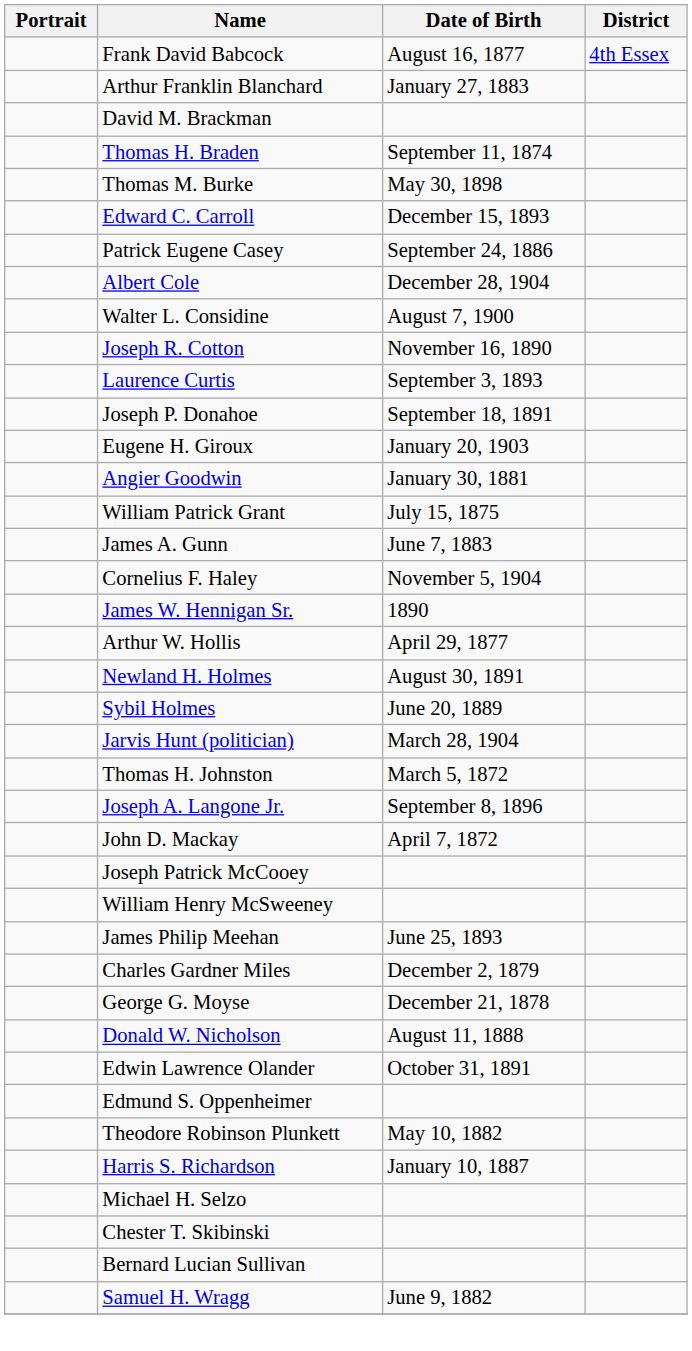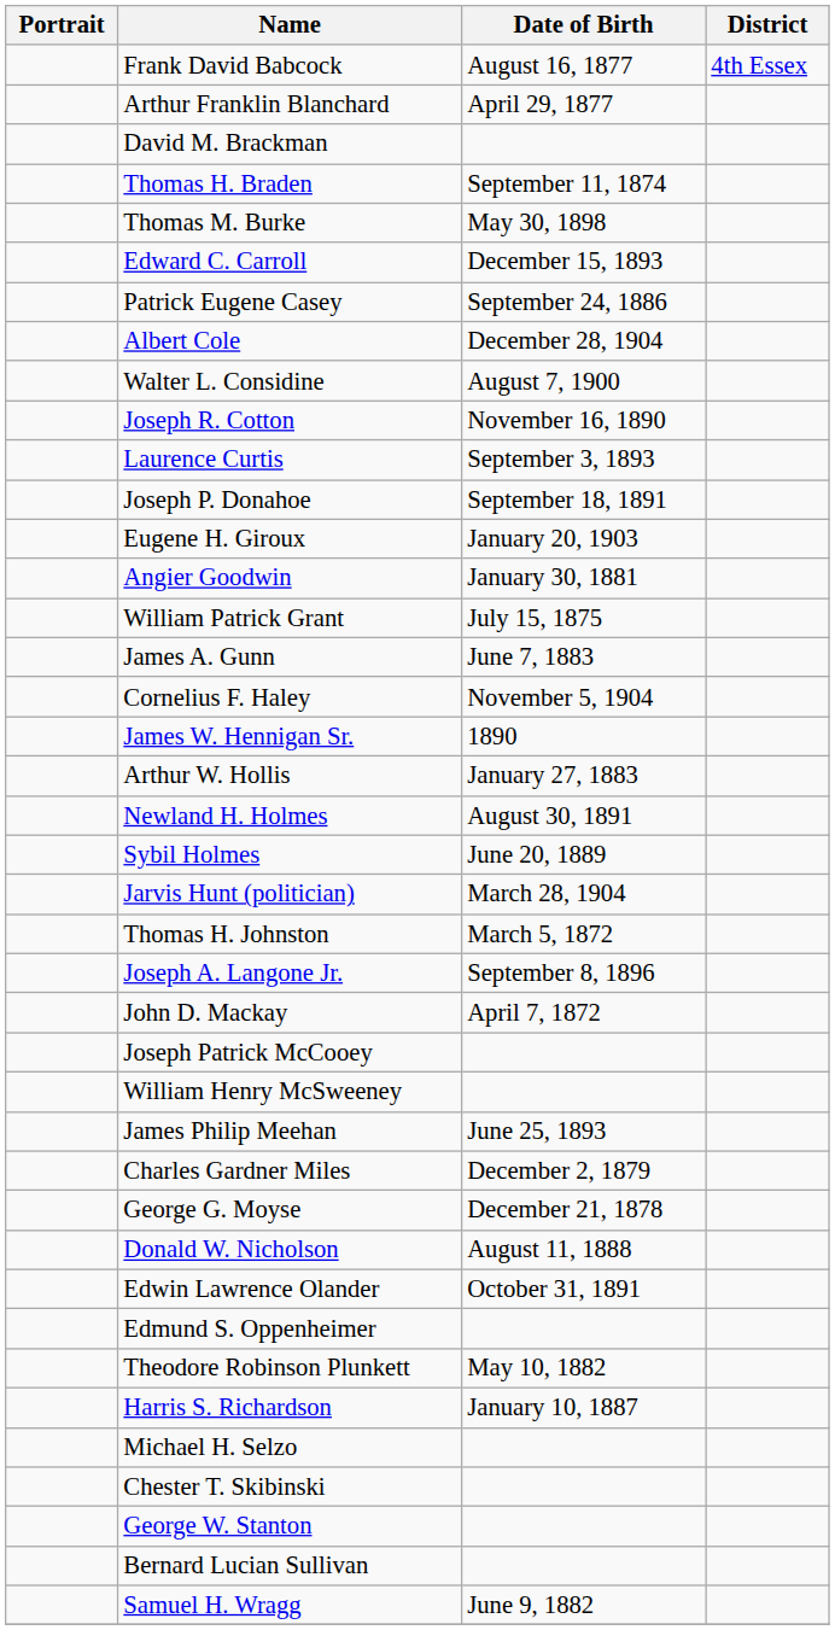 <table class='wikitable sortable' style="width:60%">
 <tr>
 <th>Portrait</th>
 <th>Name </th>
 <th data-sort-type=date>Date of Birth </th>
 <th>District </th>
 </tr>
 <tr>
 <td></td>
 <td>Frank David Babcock</td>
 <td>August 16, 1877</td>
 <td><a href='#'>4th Essex</a></td>
 </tr>
 <tr>
 <td></td>
 <td>Arthur Franklin Blanchard</td>
-<td>January 27, 1883</td>
+<td>April 29, 1877</td>
 <td></td>
 </tr>
 <tr>
 <td></td>
 <td>David M. Brackman</td>
 <td></td>
 <td></td>
 </tr>
 <tr>
 <td></td>
 <td><a href='#'>Thomas H. Braden</a></td>
 <td>September 11, 1874</td>
 <td></td>
 </tr>
 <tr>
 <td></td>
 <td>Thomas M. Burke</td>
 <td>May 30, 1898</td>
 <td></td>
 </tr>
 <tr>
 <td></td>
 <td><a href='#'>Edward C. Carroll</a></td>
 <td>December 15, 1893</td>
 <td></td>
 </tr>
 <tr>
 <td></td>
 <td>Patrick Eugene Casey</td>
 <td>September 24, 1886</td>
 <td></td>
 </tr>
 <tr>
 <td></td>
 <td><a href='#'>Albert Cole</a></td>
 <td>December 28, 1904</td>
 <td></td>
 </tr>
 <tr>
 <td></td>
 <td>Walter L. Considine</td>
 <td>August 7, 1900</td>
 <td></td>
 </tr>
 <tr>
 <td></td>
 <td><a href='#'>Joseph R. Cotton</a></td>
 <td>November 16, 1890</td>
 <td></td>
 </tr>
 <tr>
 <td></td>
 <td><a href='#'>Laurence Curtis</a></td>
 <td>September 3, 1893</td>
 <td></td>
 </tr>
 <tr>
 <td></td>
 <td>Joseph P. Donahoe</td>
 <td>September 18, 1891</td>
 <td></td>
 </tr>
 <tr>
 <td></td>
 <td>Eugene H. Giroux</td>
 <td>January 20, 1903</td>
 <td></td>
 </tr>
 <tr>
 <td></td>
 <td><a href='#'>Angier Goodwin</a></td>
 <td>January 30, 1881</td>
 <td></td>
 </tr>
 <tr>
 <td></td>
 <td>William Patrick Grant</td>
 <td>July 15, 1875</td>
 <td></td>
 </tr>
 <tr>
 <td></td>
 <td>James A. Gunn</td>
 <td>June 7, 1883</td>
 <td></td>
 </tr>
 <tr>
 <td></td>
 <td>Cornelius F. Haley</td>
 <td>November 5, 1904</td>
 <td></td>
 </tr>
 <tr>
 <td></td>
 <td><a href='#'>James W. Hennigan Sr.</a></td>
 <td>1890</td>
 <td></td>
 </tr>
 <tr>
 <td></td>
 <td>Arthur W. Hollis</td>
-<td>April 29, 1877</td>
+<td>January 27, 1883</td>
 <td></td>
 </tr>
 <tr>
 <td></td>
 <td><a href='#'>Newland H. Holmes</a></td>
 <td>August 30, 1891</td>
 <td></td>
 </tr>
 <tr>
 <td></td>
 <td><a href='#'>Sybil Holmes</a></td>
 <td>June 20, 1889</td>
 <td></td>
 </tr>
 <tr>
 <td></td>
 <td><a href='#'>Jarvis Hunt (politician)</a></td>
 <td>March 28, 1904</td>
 <td></td>
 </tr>
 <tr>
 <td></td>
 <td>Thomas H. Johnston</td>
 <td>March 5, 1872</td>
 <td></td>
 </tr>
 <tr>
 <td></td>
 <td><a href='#'>Joseph A. Langone Jr.</a></td>
 <td>September 8, 1896</td>
 <td></td>
 </tr>
 <tr>
 <td></td>
 <td>John D. Mackay</td>
 <td>April 7, 1872</td>
 <td></td>
 </tr>
 <tr>
 <td></td>
 <td>Joseph Patrick McCooey</td>
 <td></td>
 <td></td>
 </tr>
 <tr>
 <td></td>
 <td>William Henry McSweeney</td>
 <td></td>
 <td></td>
 </tr>
 <tr>
 <td></td>
 <td>James Philip Meehan</td>
 <td>June 25, 1893</td>
 <td></td>
 </tr>
 <tr>
 <td></td>
 <td>Charles Gardner Miles</td>
 <td>December 2, 1879</td>
 <td></td>
 </tr>
 <tr>
 <td></td>
 <td>George G. Moyse</td>
 <td>December 21, 1878</td>
 <td></td>
 </tr>
 <tr>
 <td></td>
 <td><a href='#'>Donald W. Nicholson</a></td>
 <td>August 11, 1888</td>
 <td></td>
 </tr>
 <tr>
 <td></td>
 <td>Edwin Lawrence Olander</td>
 <td>October 31, 1891</td>
 <td></td>
 </tr>
 <tr>
 <td></td>
 <td>Edmund S. Oppenheimer</td>
 <td></td>
 <td></td>
 </tr>
 <tr>
 <td></td>
 <td>Theodore Robinson Plunkett</td>
 <td>May 10, 1882</td>
 <td></td>
 </tr>
 <tr>
 <td></td>
 <td><a href='#'>Harris S. Richardson</a></td>
 <td>January 10, 1887</td>
 <td></td>
 </tr>
 <tr>
 <td></td>
 <td>Michael H. Selzo</td>
 <td></td>
 <td></td>
 </tr>
 <tr>
 <td></td>
 <td>Chester T. Skibinski</td>
 <td></td>
 <td></td>
 </tr>
 <tr>
 <td></td>
+<td><a href='#'>George W. Stanton</a></td>
+<td></td>
+<td></td>
+</tr>
+<tr>
+<td></td>
 <td>Bernard Lucian Sullivan</td>
 <td></td>
 <td></td>
 </tr>
 <tr>
 <td></td>
 <td><a href='#'>Samuel H. Wragg</a></td>
 <td>June 9, 1882</td>
 <td></td>
 </tr>
 <tr>
 </tr>
 </table>
